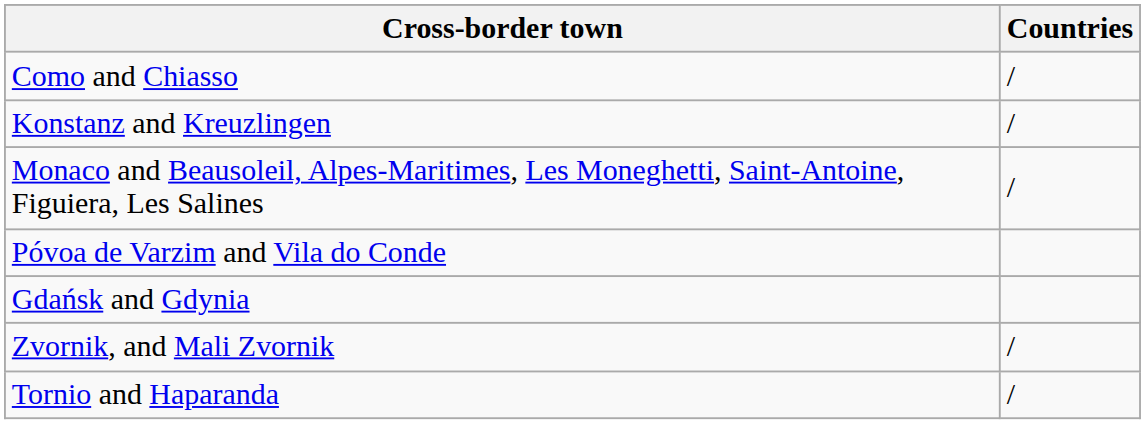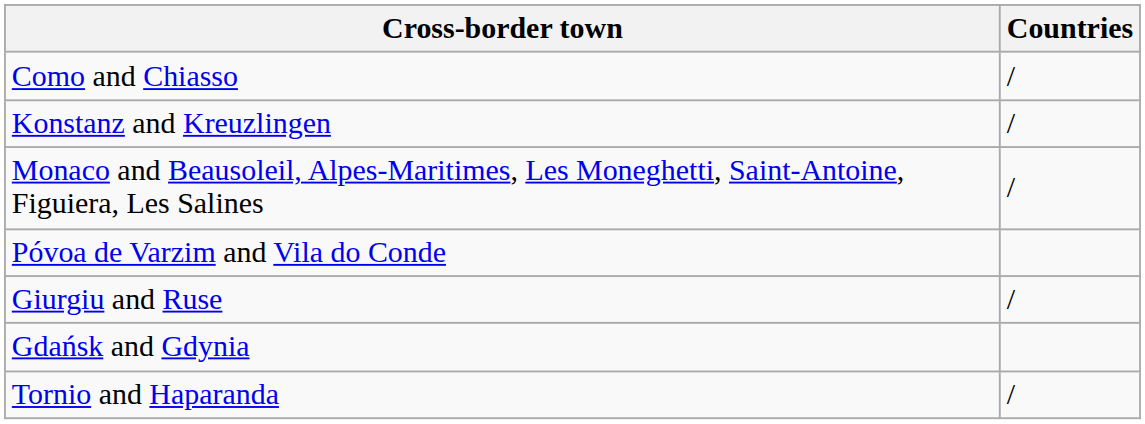 <table class="wikitable">
 <tr>
 <th>Cross-border town</th>
 <th>Countries</th>
 </tr>
 <tr>
 <td><a href='#'>Como</a> and     <a href='#'>Chiasso</a></td>
 <td> / </td>
 </tr>
 <tr>
 <td><a href='#'>Konstanz</a> and  <a href='#'>Kreuzlingen</a></td>
 <td> / </td>
 </tr>
 <tr>
 <td><a href='#'>Monaco</a> and  <a href='#'>Beausoleil, Alpes-Maritimes</a>, <a href='#'>Les Moneghetti</a>, <a href='#'>Saint-Antoine</a>, Figuiera, Les Salines</td>
 <td> / </td>
 </tr>
 <tr>
 <td><a href='#'>Póvoa de Varzim</a> and  <a href='#'>Vila do Conde</a></td>
 <td></td>
 </tr>
 <tr>
+<td><a href='#'>Giurgiu</a> and <a href='#'>Ruse</a></td>
+<td> / </td>
+</tr>
+<tr>
 <td><a href='#'>Gdańsk</a> and <a href='#'>Gdynia</a></td>
 <td></td>
-</tr>
-<tr>
-<td><a href='#'>Zvornik</a>, and <a href='#'>Mali Zvornik</a></td>
-<td> / </td>
 </tr>
 <tr>
 <td><a href='#'>Tornio</a>  and <a href='#'>Haparanda</a></td>
 <td> / </td>
 </tr>
 </table>
